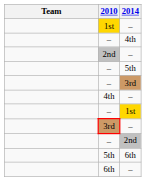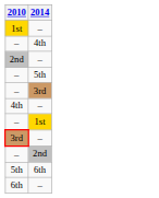 <table class=wikitable style="text-align:center; font-size:90%">
 <tr>
-<th width=150>Team</th>
 <th><a href='#'>2010</a></th>
 <th><a href='#'>2014</a></th>
 </tr>
 <tr>
-<td align=left></td>
 <td bgcolor=gold>1st</td>
 <td>–</td>
 </tr>
 <tr>
-<td align=left></td>
 <td>–</td>
 <td>4th</td>
 </tr>
 <tr>
-<td align=left></td>
 <td bgcolor=silver>2nd</td>
 <td>–</td>
 </tr>
 <tr>
-<td align=left></td>
 <td>–</td>
 <td>5th</td>
 </tr>
 <tr>
-<td align=left></td>
 <td>–</td>
 <td bgcolor=cc9966>3rd</td>
 </tr>
 <tr>
-<td align=left></td>
 <td>4th</td>
 <td>–</td>
 </tr>
 <tr>
-<td align=left></td>
 <td>–</td>
 <td bgcolor=gold>1st</td>
 </tr>
 <tr>
-<td align=left></td>
 <td style="border: 2px solid red" bgcolor=cc9966>3rd</td>
 <td>–</td>
 </tr>
 <tr>
-<td align=left></td>
 <td>–</td>
 <td bgcolor=silver>2nd</td>
 </tr>
 <tr>
-<td align=left></td>
 <td>5th</td>
 <td>6th</td>
 </tr>
 <tr>
-<td align=left></td>
 <td>6th</td>
 <td>–</td>
 </tr>
 </table>
